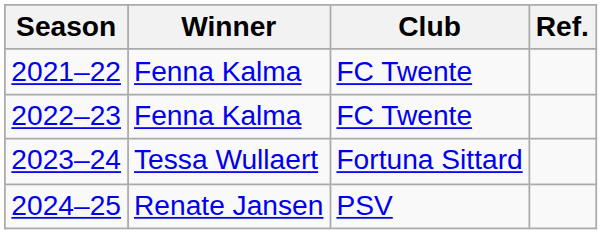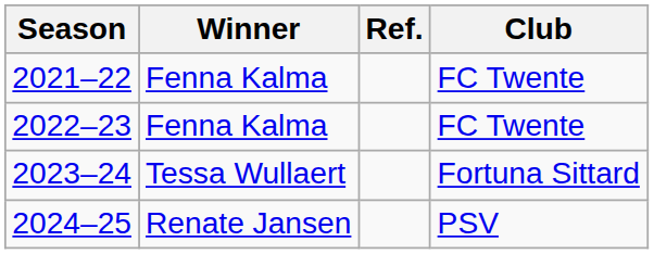 <table class="wikitable">
 <tr>
 <th>Season</th>
 <th>Winner</th>
+<th>Ref.</th>
 <th>Club</th>
-<th>Ref.</th>
 </tr>
 <tr>
 <td><a href='#'>2021–22</a></td>
 <td> <a href='#'>Fenna Kalma</a></td>
+<td></td>
 <td><a href='#'>FC Twente</a></td>
-<td></td>
 </tr>
 <tr>
 <td><a href='#'>2022–23</a></td>
 <td> <a href='#'>Fenna Kalma</a></td>
+<td></td>
 <td><a href='#'>FC Twente</a></td>
-<td></td>
 </tr>
 <tr>
 <td><a href='#'>2023–24</a></td>
 <td> <a href='#'>Tessa Wullaert</a></td>
+<td></td>
 <td><a href='#'>Fortuna Sittard</a></td>
-<td></td>
 </tr>
 <tr>
 <td><a href='#'>2024–25</a></td>
 <td> <a href='#'>Renate Jansen</a></td>
+<td></td>
 <td><a href='#'>PSV</a></td>
-<td></td>
 </tr>
 </table>
